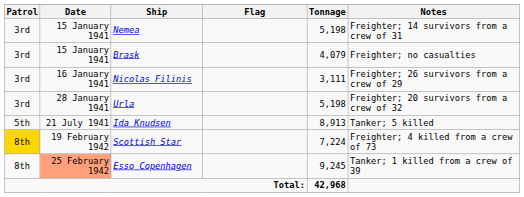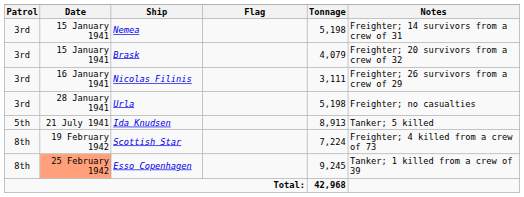 <table class="wikitable sortable">
 <tr>
 </tr>
 <tr>
 <th width="20px">Patrol</th>
 <th width="100px">Date</th>
 <th width="130px">Ship</th>
 <th width="150px">Flag</th>
 <th width="20px">Tonnage</th>
 <th width="250px">Notes</th>
 </tr>
 <tr>
 <td align="center">3rd</td>
 <td align="right">15 January 1941</td>
 <td align="left"><em><a href='#'>Nemea</a></em></td>
 <td align="left"></td>
 <td align="right">5,198</td>
 <td align="left">Freighter; 14 survivors from a crew of 31</td>
 </tr>
 <tr>
 <td align="center">3rd</td>
 <td align="right">15 January 1941</td>
 <td align="left"><em><a href='#'>Brask</a></em></td>
 <td align="left"></td>
 <td align="right">4,079</td>
-<td align="left">Freighter; no casualties</td>
+<td align="left">Freighter; 20 survivors from a crew of 32</td>
 </tr>
 <tr>
 <td align="center">3rd</td>
 <td align="right">16 January 1941</td>
 <td align="left"><em><a href='#'>Nicolas Filinis</a></em></td>
 <td align="left"></td>
 <td align="right">3,111</td>
 <td align="left">Freighter; 26 survivors from a crew of 29</td>
 </tr>
 <tr>
 <td align="center">3rd</td>
 <td align="right">28 January 1941</td>
 <td align="left"><em><a href='#'>Urla</a></em></td>
 <td align="left"></td>
 <td align="right">5,198</td>
-<td align="left">Freighter; 20 survivors from a crew of 32</td>
+<td align="left">Freighter; no casualties</td>
 </tr>
 <tr>
 <td align="center">5th</td>
 <td align="right">21 July 1941</td>
 <td align="left"><em><a href='#'>Ida Knudsen</a></em></td>
 <td align="left"></td>
 <td align="right">8,913</td>
 <td align="left">Tanker; 5 killed</td>
 </tr>
 <tr>
-<td align="center" style="background: gold;">8th</td>
+<td align="center">8th</td>
 <td align="right">19 February 1942</td>
 <td align="left"><em><a href='#'>Scottish Star</a></em></td>
 <td align="left"></td>
 <td align="right">7,224</td>
 <td align="left">Freighter; 4 killed from a crew of 73</td>
 </tr>
 <tr>
 <td align="center">8th</td>
 <td align="right" style="background: lightsalmon;">25 February 1942</td>
 <td align="left"><em><a href='#'>Esso Copenhagen</a></em></td>
 <td align="left"></td>
 <td align="right">9,245</td>
 <td align="left">Tanker; 1 killed from a crew of 39</td>
 </tr>
 <tr>
 <td colspan=4 align=right><strong>Total:</strong></td>
 <td align="right"><strong>42,968</strong></td>
 <td></td>
 </tr>
 </table>
